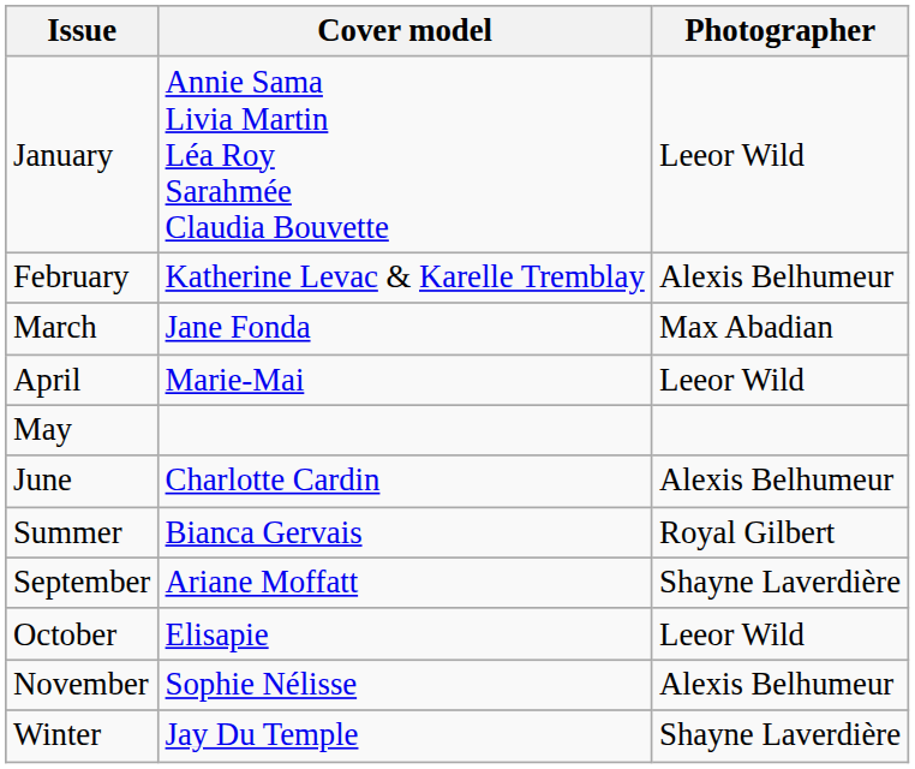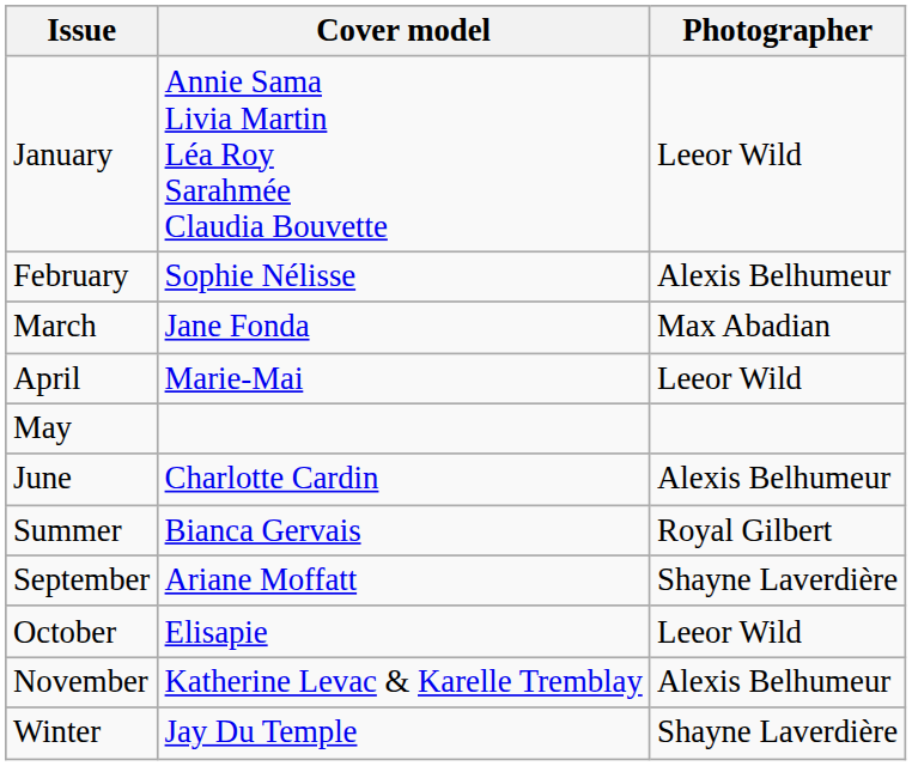 <table class="sortable wikitable">
 <tr>
 <th>Issue</th>
 <th>Cover model</th>
 <th>Photographer</th>
 </tr>
 <tr>
 <td>January</td>
 <td><a href='#'>Annie Sama</a><br><a href='#'>Livia Martin</a><br><a href='#'>Léa Roy</a><br><a href='#'>Sarahmée</a><br><a href='#'>Claudia Bouvette</a></td>
 <td>Leeor Wild</td>
 </tr>
 <tr>
 <td>February</td>
-<td><a href='#'>Katherine Levac</a> & <a href='#'>Karelle Tremblay</a></td>
+<td><a href='#'>Sophie Nélisse</a></td>
 <td>Alexis Belhumeur</td>
 </tr>
 <tr>
 <td>March</td>
 <td><a href='#'>Jane Fonda</a></td>
 <td>Max Abadian</td>
 </tr>
 <tr>
 <td>April</td>
 <td><a href='#'>Marie-Mai</a></td>
 <td>Leeor Wild</td>
 </tr>
 <tr>
 <td>May</td>
 <td></td>
 <td></td>
 </tr>
 <tr>
 <td>June</td>
 <td><a href='#'>Charlotte Cardin</a></td>
 <td>Alexis Belhumeur</td>
 </tr>
 <tr>
 <td>Summer</td>
 <td><a href='#'>Bianca Gervais</a></td>
 <td>Royal Gilbert</td>
 </tr>
 <tr>
 <td>September</td>
 <td><a href='#'>Ariane Moffatt</a></td>
 <td>Shayne Laverdière</td>
 </tr>
 <tr>
 <td>October</td>
 <td><a href='#'>Elisapie</a></td>
 <td>Leeor Wild</td>
 </tr>
 <tr>
 <td>November</td>
-<td><a href='#'>Sophie Nélisse</a></td>
+<td><a href='#'>Katherine Levac</a> & <a href='#'>Karelle Tremblay</a></td>
 <td>Alexis Belhumeur</td>
 </tr>
 <tr>
 <td>Winter</td>
 <td><a href='#'>Jay Du Temple</a></td>
 <td>Shayne Laverdière</td>
 </tr>
 </table>
